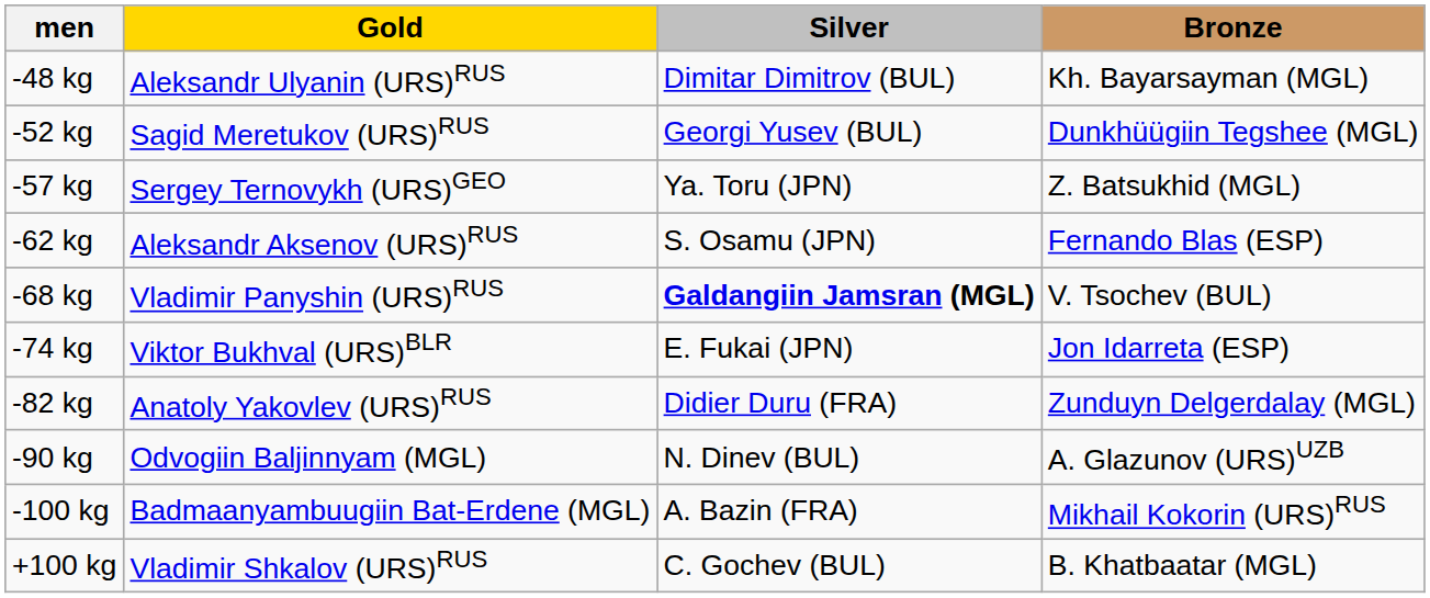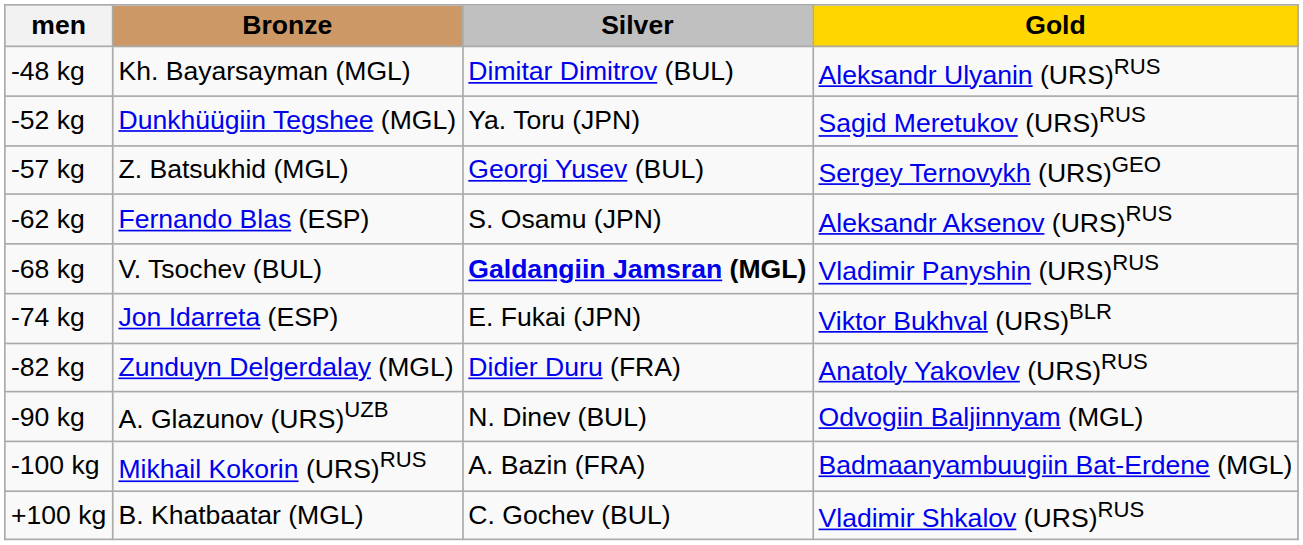 <table class="wikitable">
 <tr>
 <th>men</th>
+<th style="background: #cc9966">Bronze</th>
+<th style="background: silver">Silver</th>
 <th style="background: gold">Gold</th>
-<th style="background: silver">Silver</th>
-<th style="background: #cc9966">Bronze</th>
 </tr>
 <tr>
 <td>-48 kg</td>
+<td> Kh. Bayarsayman (MGL)</td>
+<td> <a href='#'>Dimitar Dimitrov</a> (BUL)</td>
 <td> <a href='#'>Aleksandr Ulyanin</a> (URS)<sup>RUS</sup></td>
-<td> <a href='#'>Dimitar Dimitrov</a> (BUL)</td>
-<td> Kh. Bayarsayman (MGL)</td>
 </tr>
 <tr>
 <td>-52 kg</td>
+<td> <a href='#'>Dunkhüügiin Tegshee</a> (MGL)</td>
+<td> Ya. Toru (JPN)</td>
 <td> <a href='#'>Sagid Meretukov</a> (URS)<sup>RUS</sup></td>
-<td> <a href='#'>Georgi Yusev</a> (BUL)</td>
-<td> <a href='#'>Dunkhüügiin Tegshee</a> (MGL)</td>
 </tr>
 <tr>
 <td>-57 kg</td>
+<td> Z. Batsukhid (MGL)</td>
+<td> <a href='#'>Georgi Yusev</a> (BUL)</td>
 <td> <a href='#'>Sergey Ternovykh</a> (URS)<sup>GEO</sup></td>
-<td> Ya. Toru (JPN)</td>
-<td> Z. Batsukhid (MGL)</td>
 </tr>
 <tr>
 <td>-62 kg</td>
+<td> <a href='#'>Fernando Blas</a> (ESP)</td>
+<td> S. Osamu (JPN)</td>
 <td> <a href='#'>Aleksandr Aksenov</a> (URS)<sup>RUS</sup></td>
-<td> S. Osamu (JPN)</td>
-<td> <a href='#'>Fernando Blas</a> (ESP)</td>
 </tr>
 <tr>
 <td>-68 kg</td>
+<td> V. Tsochev (BUL)</td>
+<td><strong> <a href='#'>Galdangiin Jamsran</a> (MGL)</strong></td>
 <td> <a href='#'>Vladimir Panyshin</a> (URS)<sup>RUS</sup></td>
-<td><strong> <a href='#'>Galdangiin Jamsran</a> (MGL)</strong></td>
-<td> V. Tsochev (BUL)</td>
 </tr>
 <tr>
 <td>-74 kg</td>
+<td> <a href='#'>Jon Idarreta</a> (ESP)</td>
+<td> E. Fukai (JPN)</td>
 <td> <a href='#'>Viktor Bukhval</a> (URS)<sup>BLR</sup></td>
-<td> E. Fukai (JPN)</td>
-<td> <a href='#'>Jon Idarreta</a> (ESP)</td>
 </tr>
 <tr>
 <td>-82 kg</td>
+<td> <a href='#'>Zunduyn Delgerdalay</a> (MGL)</td>
+<td> <a href='#'>Didier Duru</a> (FRA)</td>
 <td> <a href='#'>Anatoly Yakovlev</a> (URS)<sup>RUS</sup></td>
-<td> <a href='#'>Didier Duru</a> (FRA)</td>
-<td> <a href='#'>Zunduyn Delgerdalay</a> (MGL)</td>
 </tr>
 <tr>
 <td>-90 kg</td>
+<td> A. Glazunov (URS)<sup>UZB</sup></td>
+<td> N. Dinev (BUL)</td>
 <td> <a href='#'>Odvogiin Baljinnyam</a> (MGL)</td>
-<td> N. Dinev (BUL)</td>
-<td> A. Glazunov (URS)<sup>UZB</sup></td>
 </tr>
 <tr>
 <td>-100 kg</td>
+<td> <a href='#'>Mikhail Kokorin</a> (URS)<sup>RUS</sup></td>
+<td> A. Bazin (FRA)</td>
 <td> <a href='#'>Badmaanyambuugiin Bat-Erdene</a> (MGL)</td>
-<td> A. Bazin (FRA)</td>
-<td> <a href='#'>Mikhail Kokorin</a> (URS)<sup>RUS</sup></td>
 </tr>
 <tr>
 <td>+100 kg</td>
+<td> B. Khatbaatar (MGL)</td>
+<td> C. Gochev (BUL)</td>
 <td> <a href='#'>Vladimir Shkalov</a> (URS)<sup>RUS</sup></td>
-<td> C. Gochev (BUL)</td>
-<td> B. Khatbaatar (MGL)</td>
 </tr>
 </table>
